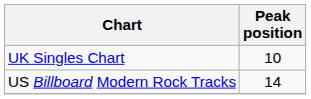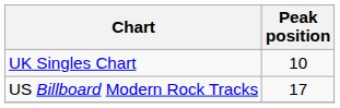 <table class="wikitable">
 <tr>
 <th>Chart</th>
 <th>Peak<br>position</th>
 </tr>
 <tr>
 <td><a href='#'>UK Singles Chart</a></td>
 <td align="center">10</td>
 </tr>
 <tr>
 <td>US <em><a href='#'>Billboard</a></em> <a href='#'>Modern Rock Tracks</a></td>
-<td align="center">14</td>
+<td align="center">17</td>
 </tr>
 <tr>
 </tr>
 </table>
